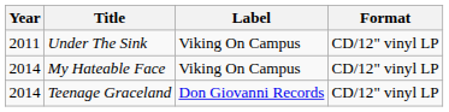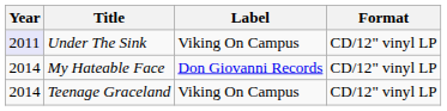 <table class="wikitable">
 <tr>
 <th>Year</th>
 <th>Title</th>
 <th>Label</th>
 <th>Format</th>
 </tr>
 <tr>
-<td>2011</td>
+<td style="background: lavender;">2011</td>
 <td><em>Under The Sink</em></td>
 <td>Viking On Campus</td>
 <td>CD/12" vinyl LP</td>
 </tr>
 <tr>
 <td>2014</td>
 <td><em>My Hateable Face</em></td>
-<td>Viking On Campus</td>
+<td><a href='#'>Don Giovanni Records</a></td>
 <td>CD/12" vinyl LP</td>
 </tr>
 <tr>
 <td>2014</td>
 <td><em>Teenage Graceland</em> </td>
-<td><a href='#'>Don Giovanni Records</a></td>
+<td>Viking On Campus</td>
 <td>CD/12" vinyl LP</td>
 </tr>
 </table>
